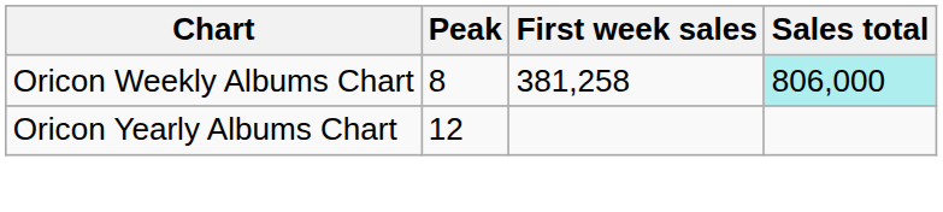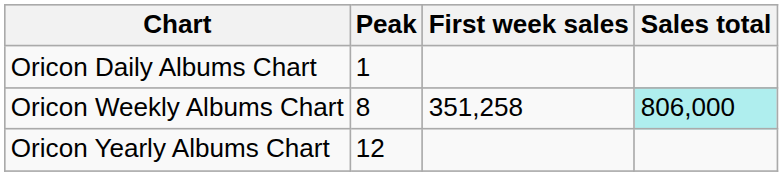 <table class="wikitable">
 <tr>
 <th>Chart</th>
 <th>Peak</th>
 <th>First week sales</th>
 <th>Sales total</th>
 </tr>
 <tr>
+<td>Oricon Daily Albums Chart</td>
+<td>1</td>
+<td></td>
+<td></td>
+</tr>
+<tr>
 <td>Oricon Weekly Albums Chart</td>
 <td>8</td>
-<td>381,258</td>
+<td>351,258</td>
 <td style="background: paleturquoise;">806,000</td>
 </tr>
 <tr>
 <td>Oricon Yearly Albums Chart</td>
 <td>12</td>
 <td></td>
 <td></td>
 </tr>
 </table>
